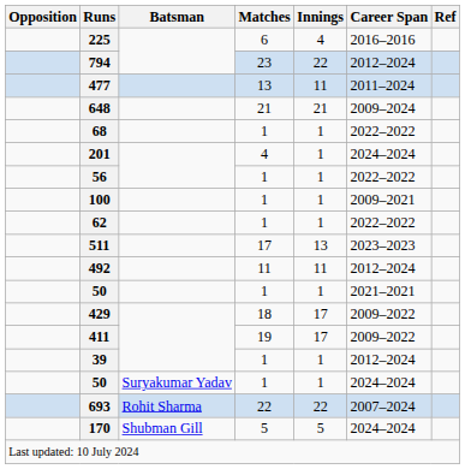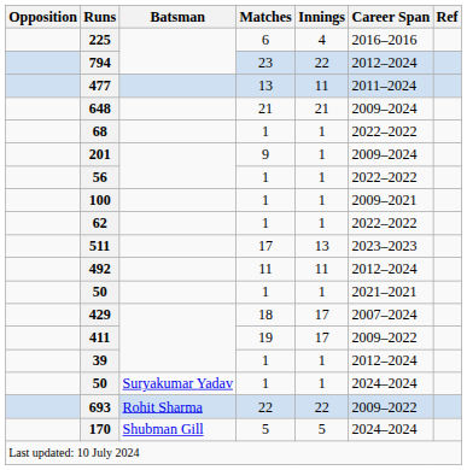 <table class="wikitable plainrowheaders sortable">
 <tr>
 <th scope="col">Opposition</th>
 <th scope="col">Runs</th>
 <th scope="col">Batsman</th>
 <th scope="col">Matches</th>
 <th scope="col">Innings</th>
 <th scope="col">Career Span</th>
 <th scope="col">Ref</th>
 </tr>
 <tr>
 <td></td>
 <th>225</th>
 <td rowspan=2></td>
 <td align=center>6</td>
 <td align=center>4</td>
 <td>2016–2016</td>
 <td></td>
 </tr>
 <tr bgcolor=#cee0f2>
 <td></td>
 <th>794</th>
 <td align=center>23</td>
 <td align=center>22</td>
 <td>2012–2024</td>
 <td></td>
 </tr>
 <tr bgcolor=#cee0f2>
 <td></td>
 <th>477</th>
 <td></td>
 <td align=center>13</td>
 <td align=center>11</td>
 <td>2011–2024</td>
 <td></td>
 </tr>
 <tr>
 <td></td>
 <th>648</th>
 <td></td>
 <td align=center>21</td>
 <td align=center>21</td>
 <td>2009–2024</td>
 <td></td>
 </tr>
 <tr>
 <td></td>
 <th>68</th>
 <td></td>
 <td align=center>1</td>
 <td align=center>1</td>
 <td>2022–2022</td>
 <td></td>
 </tr>
 <tr>
 <td></td>
 <th>201</th>
 <td rowspan=2></td>
-<td align=center>4</td>
+<td align=center>9</td>
 <td align=center>1</td>
-<td>2024–2024</td>
+<td>2009–2024</td>
 <td></td>
 </tr>
 <tr>
 <td></td>
 <th>56</th>
 <td align=center>1</td>
 <td align=center>1</td>
 <td>2022–2022</td>
 <td></td>
 </tr>
 <tr>
 <td></td>
 <th>100</th>
 <td></td>
 <td align=center>1</td>
 <td align=center>1</td>
 <td>2009–2021</td>
 <td></td>
 </tr>
 <tr>
 <td></td>
 <th>62</th>
 <td></td>
 <td align=center>1</td>
 <td align=center>1</td>
 <td>2022–2022</td>
 <td></td>
 </tr>
 <tr>
 <td></td>
 <th>511</th>
 <td></td>
 <td align=center>17</td>
 <td align=center>13</td>
 <td>2023–2023</td>
 <td></td>
 </tr>
 <tr>
 <td></td>
 <th>492</th>
 <td></td>
 <td align=center>11</td>
 <td align=center>11</td>
 <td>2012–2024</td>
 <td></td>
 </tr>
 <tr>
 <td></td>
 <th>50</th>
 <td></td>
 <td align=center>1</td>
 <td align=center>1</td>
 <td>2021–2021</td>
 <td></td>
 </tr>
 <tr>
 <td></td>
 <th>429</th>
 <td rowspan=3></td>
 <td align=center>18</td>
 <td align=center>17</td>
-<td>2009–2022</td>
+<td>2007–2024</td>
 <td></td>
 </tr>
 <tr>
 <td></td>
 <th>411</th>
 <td align=center>19</td>
 <td align=center>17</td>
 <td>2009–2022</td>
 <td></td>
 </tr>
 <tr>
 <td></td>
 <th>39</th>
 <td align=center>1</td>
 <td align=center>1</td>
 <td>2012–2024</td>
 <td></td>
 </tr>
 <tr>
 <td></td>
 <th>50</th>
 <td><a href='#'>Suryakumar Yadav</a></td>
 <td align=center>1</td>
 <td align=center>1</td>
 <td>2024–2024</td>
 <td></td>
 </tr>
 <tr bgcolor=#cee0f2>
 <td></td>
 <th>693</th>
 <td><a href='#'>Rohit Sharma</a></td>
 <td align=center>22</td>
 <td align=center>22</td>
-<td>2007–2024</td>
+<td>2009–2022</td>
 <td></td>
 </tr>
 <tr>
 <td></td>
 <th>170</th>
 <td><a href='#'>Shubman Gill</a></td>
 <td align=center>5</td>
 <td align=center>5</td>
 <td>2024–2024</td>
 <td></td>
 </tr>
 <tr>
 <td colspan=7><small>Last updated: 10 July 2024</small></td>
 </tr>
 </table>
